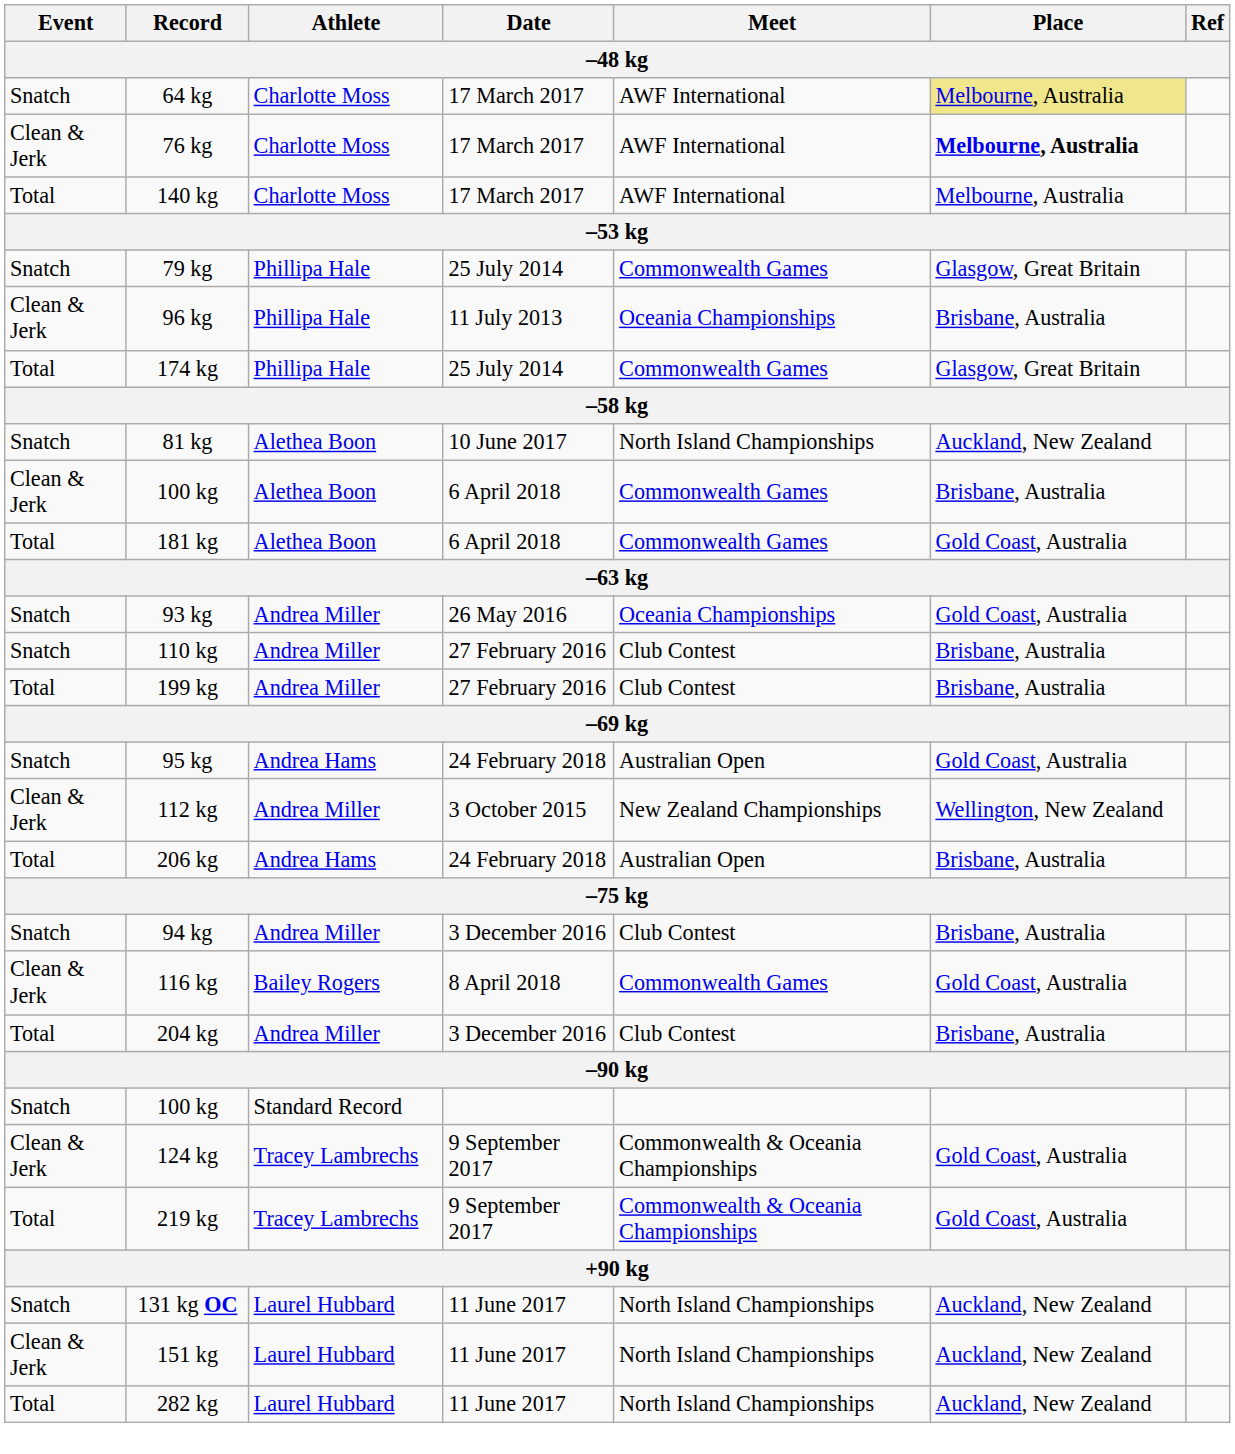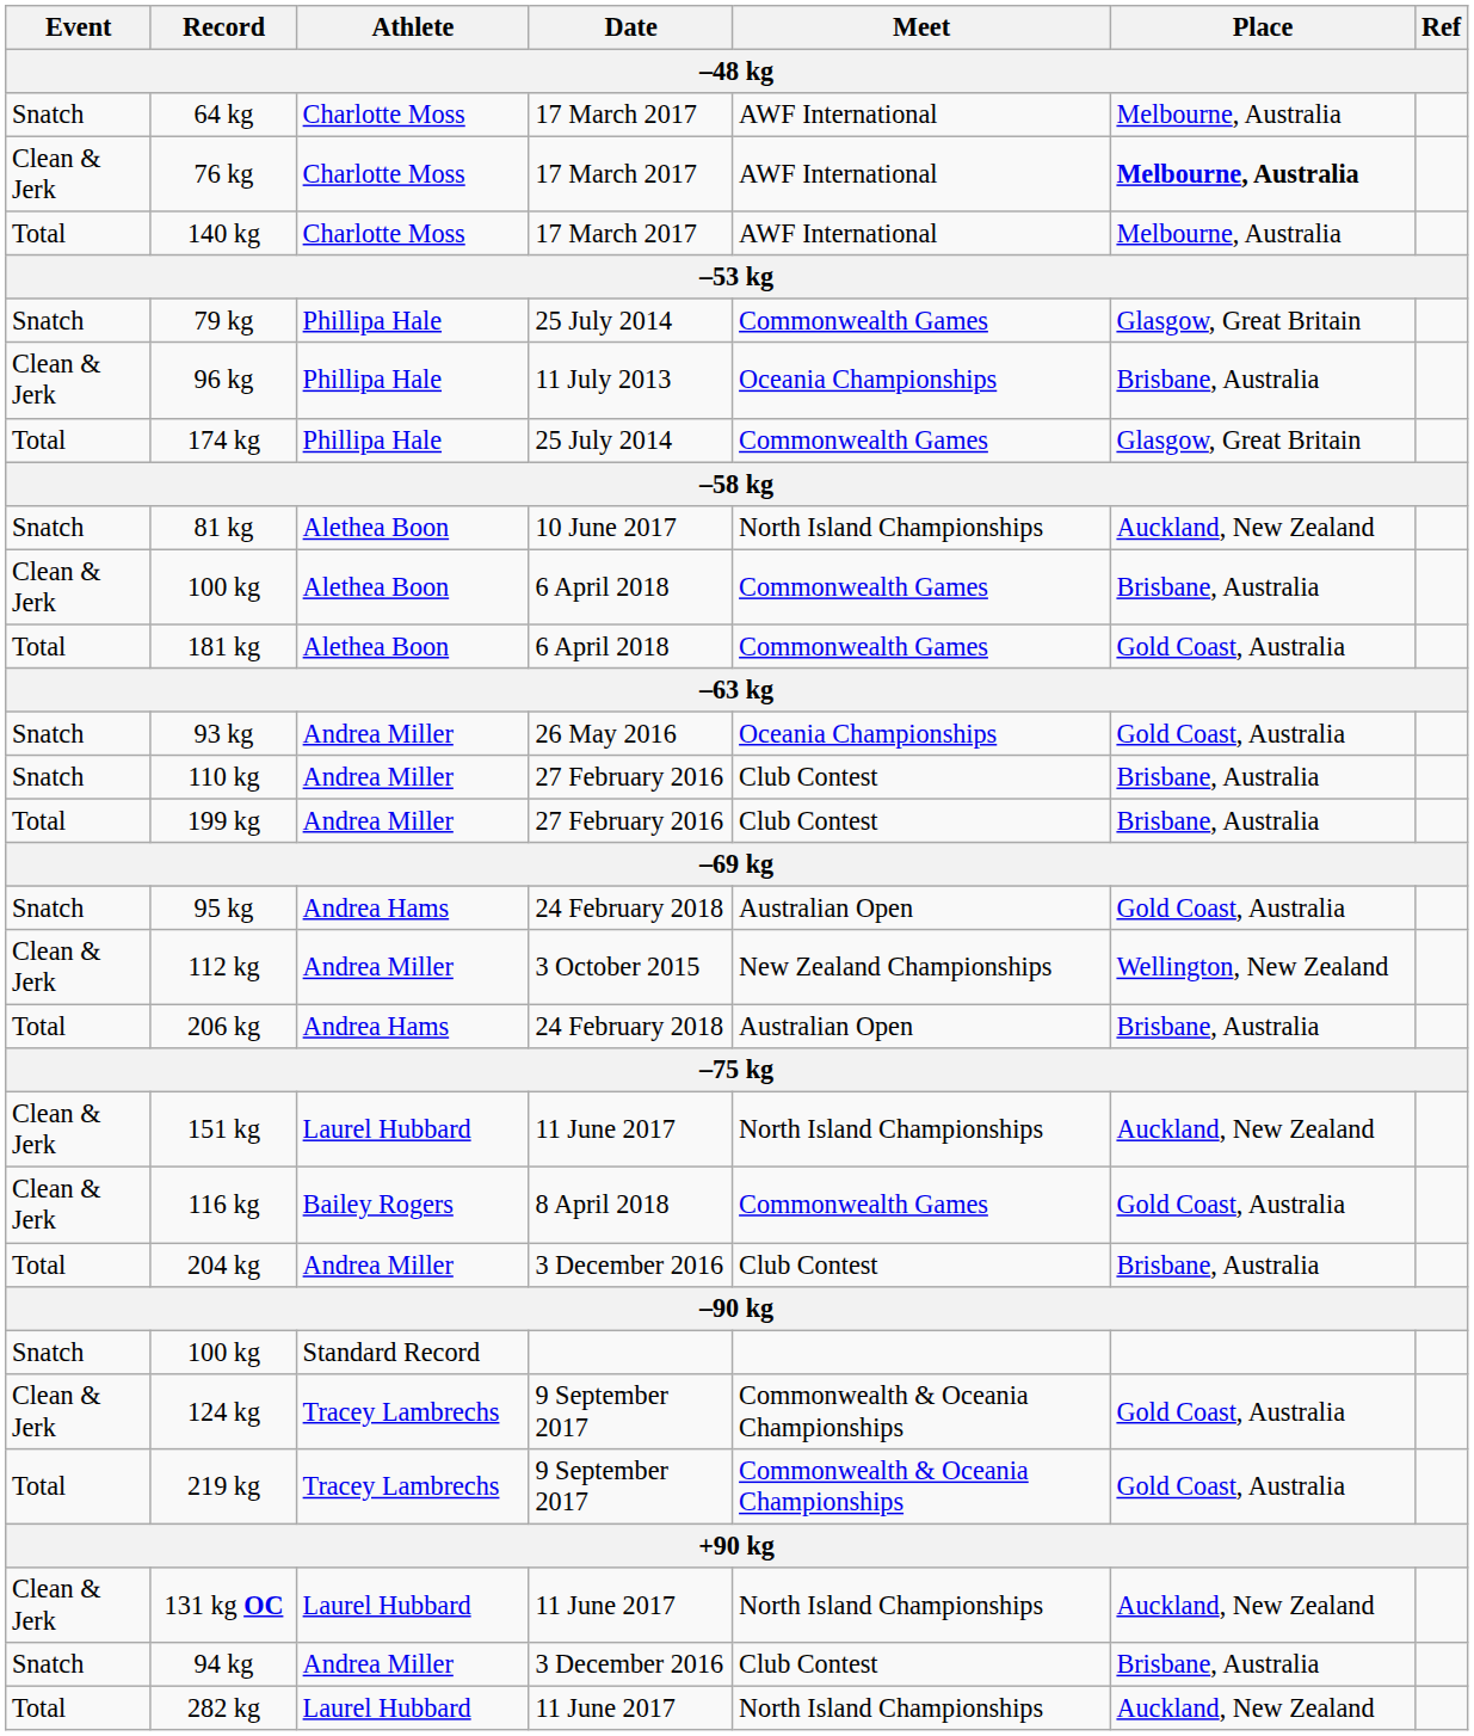 <table class="wikitable" style="font-size:95%; width: 95%;">
 <tr>
 <th width=10%>Event</th>
 <th width=10%>Record</th>
 <th width=16%>Athlete</th>
 <th width=14%>Date</th>
 <th width=26%>Meet</th>
 <th width=21%>Place</th>
 <th width=3%>Ref</th>
 </tr>
 <tr bgcolor="#DDDDDD">
 <th colspan=7>–48 kg</th>
 </tr>
 <tr>
 <td>Snatch</td>
 <td align=center>64 kg</td>
 <td><a href='#'>Charlotte Moss</a></td>
 <td>17 March 2017</td>
 <td>AWF International</td>
-<td style="background: khaki;"><a href='#'>Melbourne</a>, Australia</td>
+<td><a href='#'>Melbourne</a>, Australia</td>
 <td></td>
 </tr>
 <tr>
 <td>Clean & Jerk</td>
 <td align=center>76 kg</td>
 <td><a href='#'>Charlotte Moss</a></td>
 <td>17 March 2017</td>
 <td>AWF International</td>
 <td><strong><a href='#'>Melbourne</a>, Australia</strong></td>
 <td></td>
 </tr>
 <tr>
 <td>Total</td>
 <td align=center>140 kg</td>
 <td><a href='#'>Charlotte Moss</a></td>
 <td>17 March 2017</td>
 <td>AWF International</td>
 <td><a href='#'>Melbourne</a>, Australia</td>
 <td></td>
 </tr>
 <tr bgcolor="#DDDDDD">
 <th colspan=7>–53 kg</th>
 </tr>
 <tr>
 <td>Snatch</td>
 <td align=center>79 kg</td>
 <td><a href='#'>Phillipa Hale</a></td>
 <td>25 July 2014</td>
 <td><a href='#'>Commonwealth Games</a></td>
 <td><a href='#'>Glasgow</a>, Great Britain</td>
 <td></td>
 </tr>
 <tr>
 <td>Clean & Jerk</td>
 <td align=center>96 kg</td>
 <td><a href='#'>Phillipa Hale</a></td>
 <td>11 July 2013</td>
 <td><a href='#'>Oceania Championships</a></td>
 <td><a href='#'>Brisbane</a>, Australia</td>
 <td></td>
 </tr>
 <tr>
 <td>Total</td>
 <td align=center>174 kg</td>
 <td><a href='#'>Phillipa Hale</a></td>
 <td>25 July 2014</td>
 <td><a href='#'>Commonwealth Games</a></td>
 <td><a href='#'>Glasgow</a>, Great Britain</td>
 <td></td>
 </tr>
 <tr bgcolor="#DDDDDD">
 <th colspan=7>–58 kg</th>
 </tr>
 <tr>
 <td>Snatch</td>
 <td align=center>81 kg</td>
 <td><a href='#'>Alethea Boon</a></td>
 <td>10 June 2017</td>
 <td>North Island Championships</td>
 <td><a href='#'>Auckland</a>, New Zealand</td>
 <td></td>
 </tr>
 <tr>
 <td>Clean & Jerk</td>
 <td align=center>100 kg</td>
 <td><a href='#'>Alethea Boon</a></td>
 <td>6 April 2018</td>
 <td><a href='#'>Commonwealth Games</a></td>
 <td><a href='#'>Brisbane</a>, Australia</td>
 <td></td>
 </tr>
 <tr>
 <td>Total</td>
 <td align=center>181 kg</td>
 <td><a href='#'>Alethea Boon</a></td>
 <td>6 April 2018</td>
 <td><a href='#'>Commonwealth Games</a></td>
 <td><a href='#'>Gold Coast</a>, Australia</td>
 <td></td>
 </tr>
 <tr bgcolor="#DDDDDD">
 <th colspan=7>–63 kg</th>
 </tr>
 <tr>
 <td>Snatch</td>
 <td align=center>93 kg</td>
 <td><a href='#'>Andrea Miller</a></td>
 <td>26 May 2016</td>
 <td><a href='#'>Oceania Championships</a></td>
 <td><a href='#'>Gold Coast</a>, Australia</td>
 <td></td>
 </tr>
 <tr>
 <td>Snatch</td>
 <td align=center>110 kg</td>
 <td><a href='#'>Andrea Miller</a></td>
 <td>27 February 2016</td>
 <td>Club Contest</td>
 <td><a href='#'>Brisbane</a>, Australia</td>
 <td></td>
 </tr>
 <tr>
 <td>Total</td>
 <td align=center>199 kg</td>
 <td><a href='#'>Andrea Miller</a></td>
 <td>27 February 2016</td>
 <td>Club Contest</td>
 <td><a href='#'>Brisbane</a>, Australia</td>
 <td></td>
 </tr>
 <tr bgcolor="#DDDDDD">
 <th colspan=7>–69 kg</th>
 </tr>
 <tr>
 <td>Snatch</td>
 <td align=center>95 kg</td>
 <td><a href='#'>Andrea Hams</a></td>
 <td>24 February 2018</td>
 <td>Australian Open</td>
 <td><a href='#'>Gold Coast</a>, Australia</td>
 <td></td>
 </tr>
 <tr>
 <td>Clean & Jerk</td>
 <td align=center>112 kg</td>
 <td><a href='#'>Andrea Miller</a></td>
 <td>3 October 2015</td>
 <td>New Zealand Championships</td>
 <td><a href='#'>Wellington</a>, New Zealand</td>
 <td></td>
 </tr>
 <tr>
 <td>Total</td>
 <td align=center>206 kg</td>
 <td><a href='#'>Andrea Hams</a></td>
 <td>24 February 2018</td>
 <td>Australian Open</td>
 <td><a href='#'>Brisbane</a>, Australia</td>
 <td></td>
 </tr>
 <tr bgcolor="#DDDDDD">
 <th colspan=7>–75 kg</th>
 </tr>
 <tr>
-<td>Snatch</td>
-<td align=center>94 kg</td>
-<td><a href='#'>Andrea Miller</a></td>
-<td>3 December 2016</td>
-<td>Club Contest</td>
-<td><a href='#'>Brisbane</a>, Australia</td>
+<td>Clean & Jerk</td>
+<td align=center>151 kg</td>
+<td><a href='#'>Laurel Hubbard</a></td>
+<td>11 June 2017</td>
+<td>North Island Championships</td>
+<td><a href='#'>Auckland</a>, New Zealand</td>
 <td></td>
 </tr>
 <tr>
 <td>Clean & Jerk</td>
 <td align=center>116 kg</td>
 <td><a href='#'>Bailey Rogers</a></td>
 <td>8 April 2018</td>
 <td><a href='#'>Commonwealth Games</a></td>
 <td><a href='#'>Gold Coast</a>, Australia</td>
 <td></td>
 </tr>
 <tr>
 <td>Total</td>
 <td align=center>204 kg</td>
 <td><a href='#'>Andrea Miller</a></td>
 <td>3 December 2016</td>
 <td>Club Contest</td>
 <td><a href='#'>Brisbane</a>, Australia</td>
 <td></td>
 </tr>
 <tr bgcolor="#DDDDDD">
 <th colspan=7>–90 kg</th>
 </tr>
 <tr>
 <td>Snatch</td>
 <td align=center>100 kg</td>
 <td>Standard Record</td>
 <td></td>
 <td></td>
 <td></td>
 <td></td>
 </tr>
 <tr>
 <td>Clean & Jerk</td>
 <td align=center>124 kg</td>
 <td><a href='#'>Tracey Lambrechs</a></td>
 <td>9 September 2017</td>
 <td>Commonwealth & Oceania Championships</td>
 <td><a href='#'>Gold Coast</a>, Australia</td>
 <td></td>
 </tr>
 <tr>
 <td>Total</td>
 <td align=center>219 kg</td>
 <td><a href='#'>Tracey Lambrechs</a></td>
 <td>9 September 2017</td>
 <td><a href='#'>Commonwealth & Oceania Championships</a></td>
 <td><a href='#'>Gold Coast</a>, Australia</td>
 <td></td>
 </tr>
 <tr bgcolor="#DDDDDD">
 <th colspan=7>+90 kg</th>
 </tr>
 <tr>
-<td>Snatch</td>
+<td>Clean & Jerk</td>
 <td align=center>131 kg <strong><a href='#'>OC</a></strong></td>
 <td><a href='#'>Laurel Hubbard</a></td>
 <td>11 June 2017</td>
 <td>North Island Championships</td>
 <td><a href='#'>Auckland</a>, New Zealand</td>
 <td></td>
 </tr>
 <tr>
-<td>Clean & Jerk</td>
-<td align=center>151 kg</td>
-<td><a href='#'>Laurel Hubbard</a></td>
-<td>11 June 2017</td>
-<td>North Island Championships</td>
-<td><a href='#'>Auckland</a>, New Zealand</td>
+<td>Snatch</td>
+<td align=center>94 kg</td>
+<td><a href='#'>Andrea Miller</a></td>
+<td>3 December 2016</td>
+<td>Club Contest</td>
+<td><a href='#'>Brisbane</a>, Australia</td>
 <td></td>
 </tr>
 <tr>
 <td>Total</td>
 <td align=center>282 kg</td>
 <td><a href='#'>Laurel Hubbard</a></td>
 <td>11 June 2017</td>
 <td>North Island Championships</td>
 <td><a href='#'>Auckland</a>, New Zealand</td>
 <td></td>
 </tr>
 </table>
